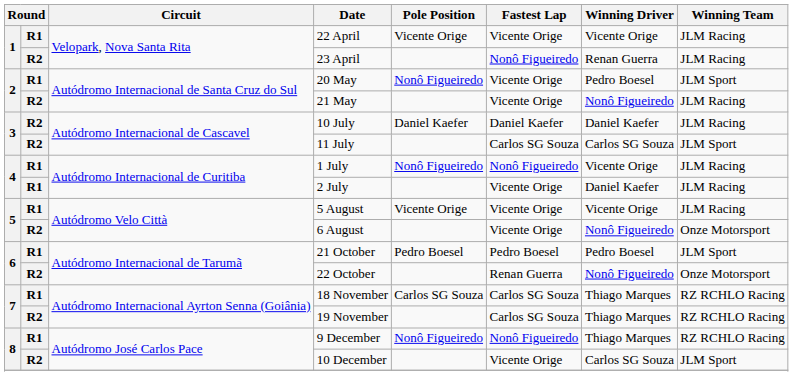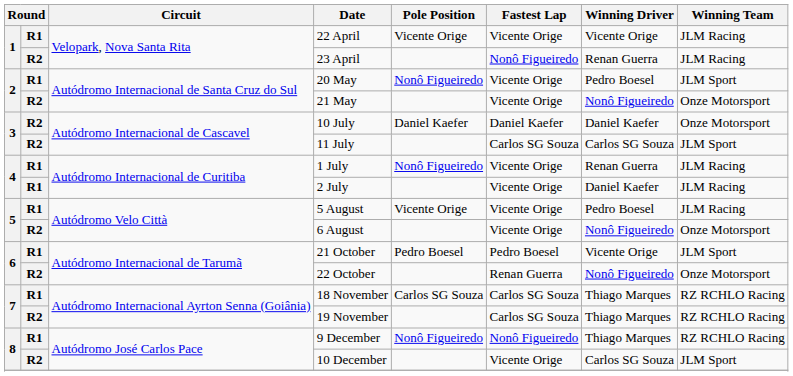 <table class="wikitable" style="font-size: 85%">
 <tr>
 <th colspan=2>Round</th>
 <th>Circuit</th>
 <th>Date</th>
 <th>Pole Position</th>
 <th>Fastest Lap</th>
 <th>Winning Driver</th>
 <th>Winning Team</th>
 </tr>
 <tr>
 <th rowspan=2>1</th>
 <th>R1</th>
 <td rowspan=2> <a href='#'>Velopark</a>, <a href='#'>Nova Santa Rita</a></td>
 <td>22 April</td>
 <td> Vicente Orige</td>
 <td> Vicente Orige</td>
 <td> Vicente Orige</td>
 <td>JLM Racing</td>
 </tr>
 <tr>
 <th>R2</th>
 <td>23 April</td>
 <td></td>
 <td> <a href='#'>Nonô Figueiredo</a></td>
 <td> Renan Guerra</td>
 <td>JLM Racing</td>
 </tr>
 <tr>
 <th rowspan=2>2</th>
 <th>R1</th>
 <td rowspan=2> <a href='#'>Autódromo Internacional de Santa Cruz do Sul</a></td>
 <td>20 May</td>
 <td> <a href='#'>Nonô Figueiredo</a></td>
 <td> Vicente Orige</td>
 <td> Pedro Boesel</td>
 <td>JLM Sport</td>
 </tr>
 <tr>
 <th>R2</th>
 <td>21 May</td>
 <td></td>
 <td> Vicente Orige</td>
 <td> <a href='#'>Nonô Figueiredo</a></td>
-<td>JLM Racing</td>
+<td>Onze Motorsport</td>
 </tr>
 <tr>
 <th rowspan=2>3</th>
 <th>R2</th>
 <td rowspan=2> <a href='#'>Autódromo Internacional de Cascavel</a></td>
 <td>10 July</td>
 <td> Daniel Kaefer</td>
 <td> Daniel Kaefer</td>
 <td> Daniel Kaefer</td>
-<td>JLM Racing</td>
+<td>Onze Motorsport</td>
 </tr>
 <tr>
 <th>R2</th>
 <td>11 July</td>
 <td></td>
 <td> Carlos SG Souza</td>
 <td> Carlos SG Souza</td>
 <td>JLM Sport</td>
 </tr>
 <tr>
 <th rowspan=2>4</th>
 <th>R1</th>
 <td rowspan=2> <a href='#'>Autódromo Internacional de Curitiba</a></td>
 <td>1 July</td>
 <td> <a href='#'>Nonô Figueiredo</a></td>
-<td> <a href='#'>Nonô Figueiredo</a></td>
 <td> Vicente Orige</td>
+<td> Renan Guerra</td>
 <td>JLM Racing</td>
 </tr>
 <tr>
 <th>R1</th>
 <td>2 July</td>
 <td></td>
 <td> Vicente Orige</td>
 <td> Daniel Kaefer</td>
 <td>JLM Racing</td>
 </tr>
 <tr>
 <th rowspan=2>5</th>
 <th>R1</th>
 <td rowspan=2> <a href='#'>Autódromo Velo Città</a></td>
 <td>5 August</td>
 <td> Vicente Orige</td>
 <td> Vicente Orige</td>
-<td> Vicente Orige</td>
+<td> Pedro Boesel</td>
 <td>JLM Racing</td>
 </tr>
 <tr>
 <th>R2</th>
 <td>6 August</td>
 <td></td>
 <td> Vicente Orige</td>
 <td> <a href='#'>Nonô Figueiredo</a></td>
 <td>Onze Motorsport</td>
 </tr>
 <tr>
 <th rowspan=2>6</th>
 <th>R1</th>
 <td rowspan=2> <a href='#'>Autódromo Internacional de Tarumã</a></td>
 <td>21 October</td>
 <td> Pedro Boesel</td>
 <td> Pedro Boesel</td>
-<td> Pedro Boesel</td>
+<td> Vicente Orige</td>
 <td>JLM Sport</td>
 </tr>
 <tr>
 <th>R2</th>
 <td>22 October</td>
 <td></td>
 <td> Renan Guerra</td>
 <td> <a href='#'>Nonô Figueiredo</a></td>
 <td>Onze Motorsport</td>
 </tr>
 <tr>
 <th rowspan=2>7</th>
 <th>R1</th>
 <td rowspan=2> <a href='#'>Autódromo Internacional Ayrton Senna (Goiânia)</a></td>
 <td>18 November</td>
 <td> Carlos SG Souza</td>
 <td> Carlos SG Souza</td>
 <td> Thiago Marques</td>
 <td>RZ RCHLO Racing</td>
 </tr>
 <tr>
 <th>R2</th>
 <td>19 November</td>
 <td></td>
 <td> Carlos SG Souza</td>
 <td> Thiago Marques</td>
 <td>RZ RCHLO Racing</td>
 </tr>
 <tr>
 <th rowspan=2>8</th>
 <th>R1</th>
 <td rowspan=2> <a href='#'>Autódromo José Carlos Pace</a></td>
 <td>9 December</td>
 <td> <a href='#'>Nonô Figueiredo</a></td>
 <td> <a href='#'>Nonô Figueiredo</a></td>
 <td> Thiago Marques</td>
 <td>RZ RCHLO Racing</td>
 </tr>
 <tr>
 <th>R2</th>
 <td>10 December</td>
 <td></td>
 <td> Vicente Orige</td>
 <td> Carlos SG Souza</td>
 <td>JLM Sport</td>
 </tr>
 <tr>
 </tr>
 <tr>
 </tr>
 </table>
